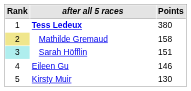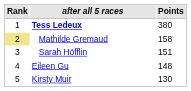 <table cellspacing="1" cellpadding="3" style="border:1px solid #aaa; font-size:86%;">
 <tr style="background:#e4e4e4;">
 <th style="border-bottom:1px solid #aaa; width:10px;">Rank</th>
 <th style="border-bottom:1px solid #aaa; width:200px;"><em>after all 5 races</em></th>
 <th style="border-bottom:1px solid #aaa; width:20px;">Points</th>
 </tr>
 <tr>
 <td align=center>1</td>
 <td><strong> <a href='#'>Tess Ledeux</a></strong></td>
 <td>380</td>
 </tr>
 <tr>
 <td align=center style="background: khaki;">2</td>
 <td>   <a href='#'>Mathilde Gremaud</a></td>
 <td>158</td>
 </tr>
 <tr>
-<td align=center style="background: paleturquoise;">3</td>
+<td align=center>3</td>
 <td>   <a href='#'>Sarah Höfflin</a></td>
 <td>151</td>
 </tr>
 <tr>
 <td align=center>4</td>
 <td> <a href='#'>Eileen Gu</a></td>
-<td>146</td>
+<td>148</td>
 </tr>
 <tr>
 <td align=center>5</td>
 <td> <a href='#'>Kirsty Muir</a></td>
 <td>130</td>
 </tr>
 </table>
